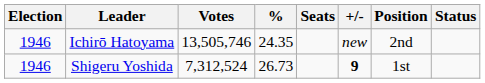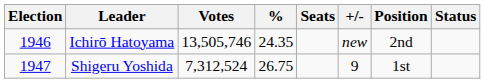 <table class="wikitable" style="text-align:center">
 <tr>
 <th>Election</th>
 <th>Leader</th>
 <th>Votes</th>
 <th>%</th>
 <th>Seats</th>
 <th>+/-</th>
 <th>Position</th>
 <th>Status</th>
 </tr>
 <tr>
 <td><a href='#'>1946</a></td>
 <td><a href='#'>Ichirō Hatoyama</a></td>
 <td>13,505,746</td>
 <td>24.35</td>
 <td></td>
 <td><em>new</em></td>
 <td>2nd</td>
 <td></td>
 </tr>
 <tr>
-<td><a href='#'>1946</a></td>
+<td><a href='#'>1947</a></td>
 <td><a href='#'>Shigeru Yoshida</a></td>
 <td>7,312,524</td>
-<td>26.73</td>
+<td>26.75</td>
 <td></td>
-<td><strong> 9</strong></td>
+<td> 9</td>
 <td>1st</td>
 <td></td>
 </tr>
 </table>
